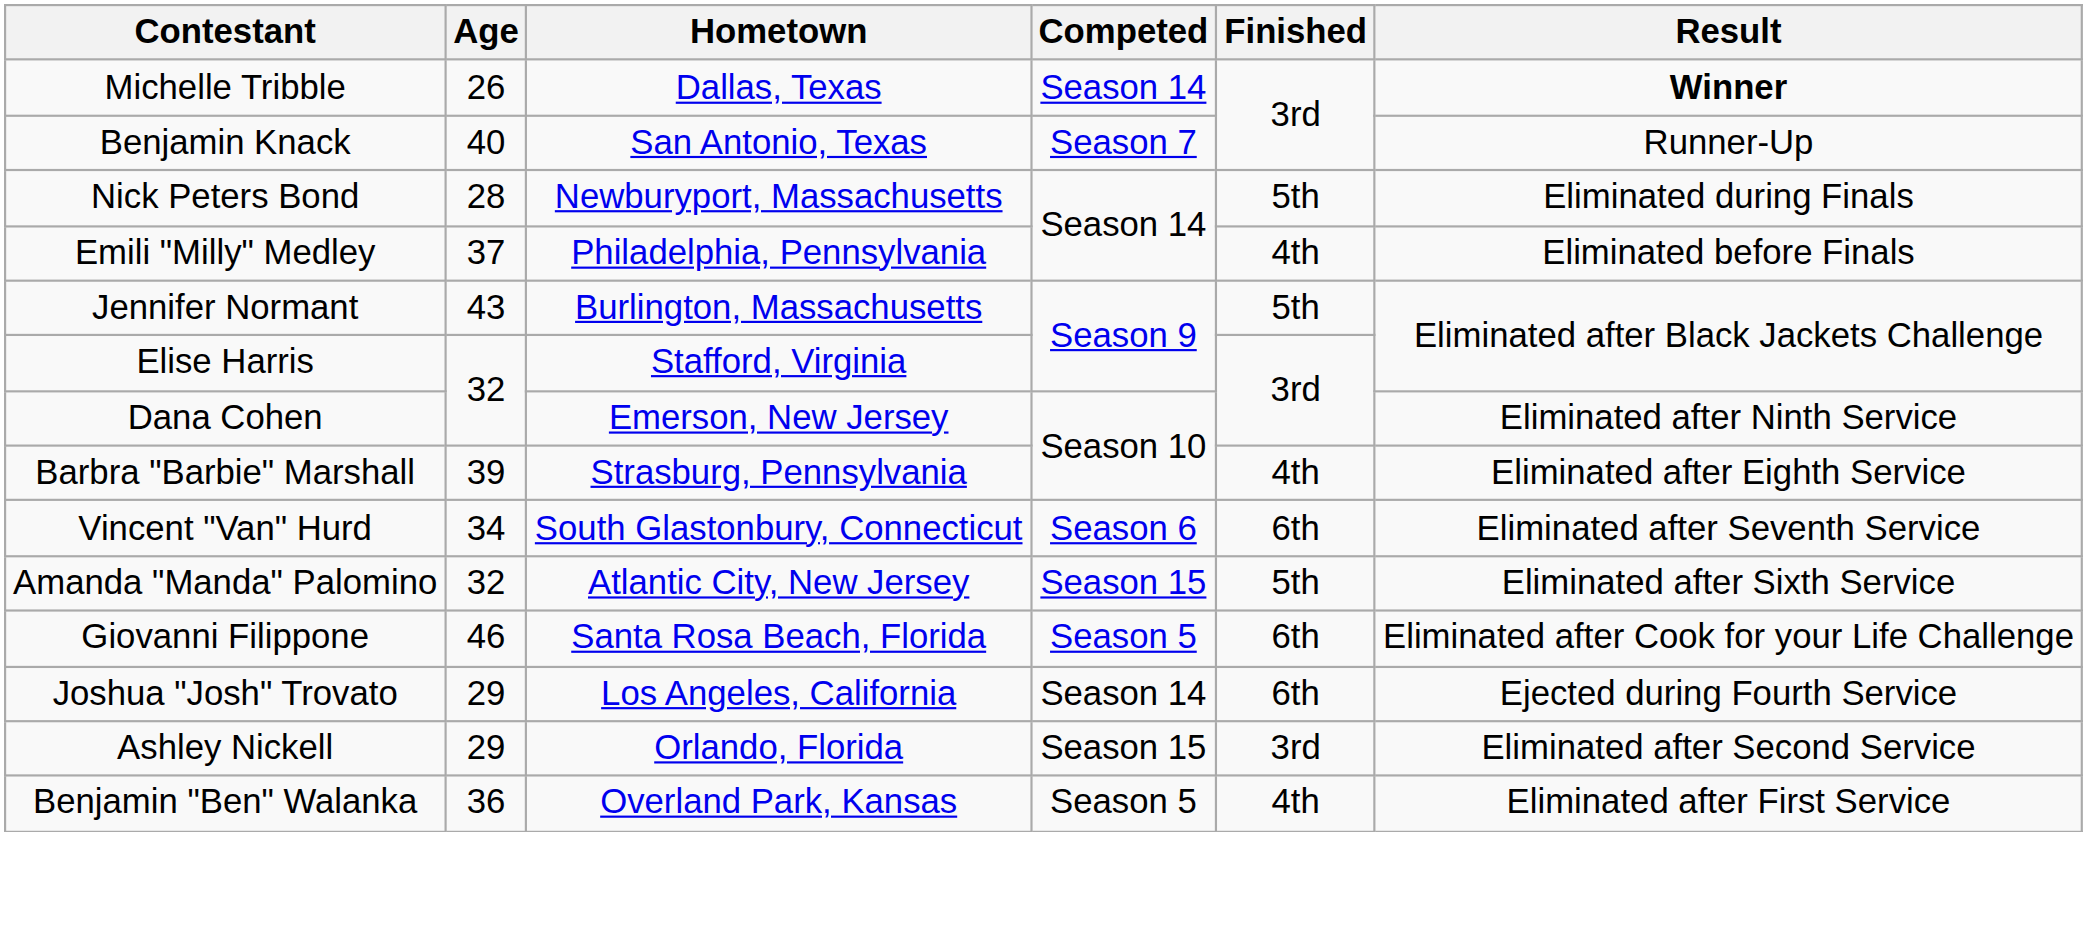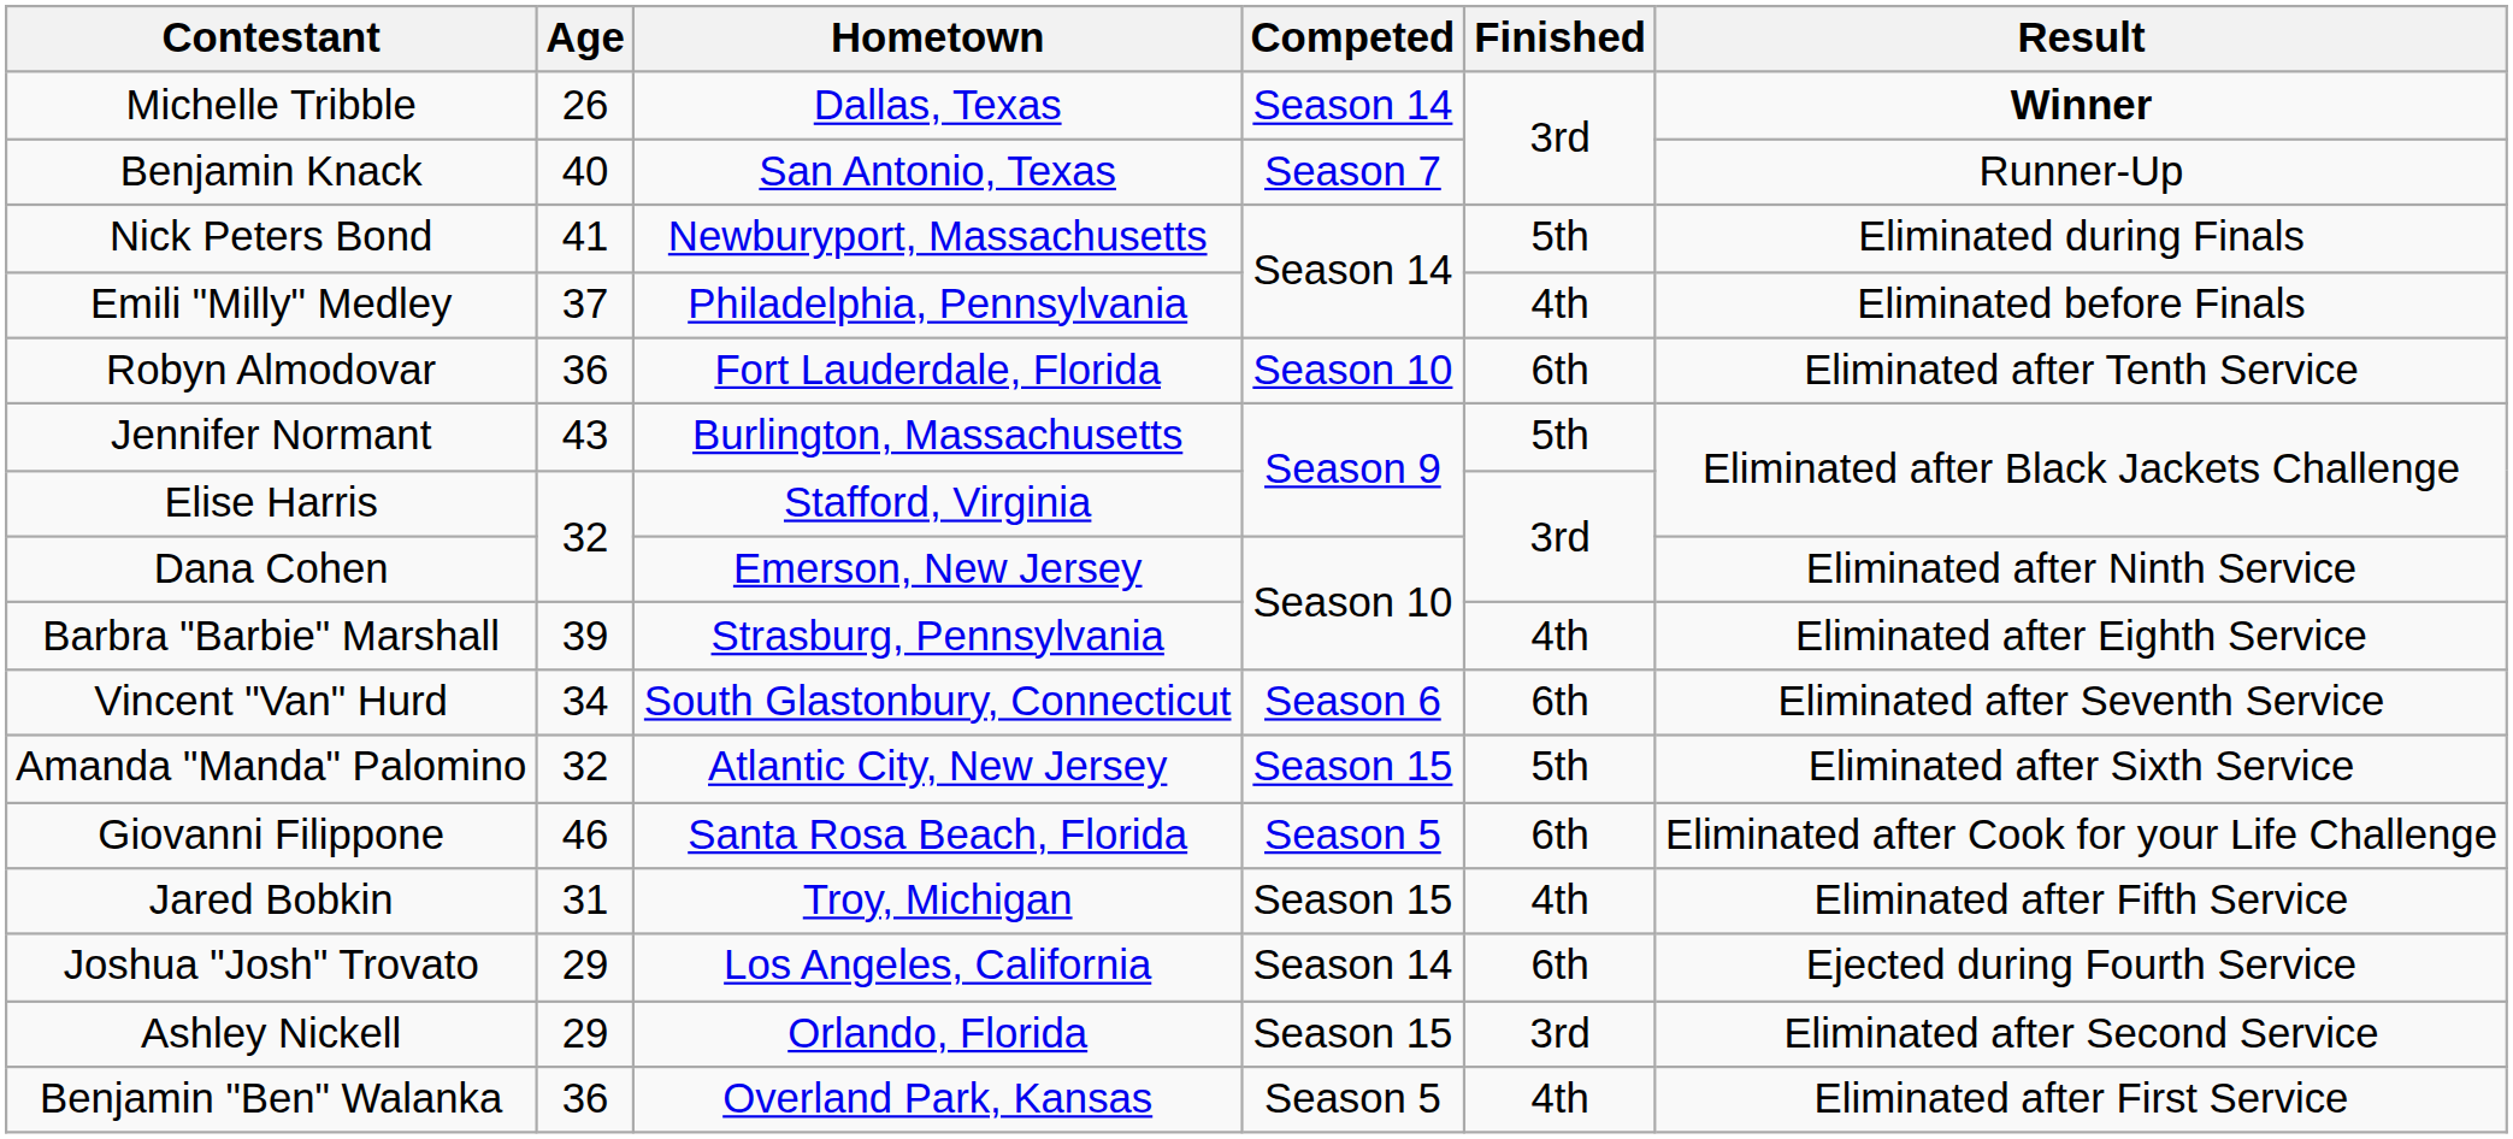 <table class="wikitable sortable plainrowheaders" style=text-align:center>
 <tr>
 <th scope="col">Contestant</th>
 <th scope="col">Age</th>
 <th scope="col">Hometown</th>
 <th scope="col">Competed</th>
 <th scope="col">Finished</th>
 <th scope="col">Result</th>
 </tr>
 <tr>
 <td scope="row">Michelle Tribble</td>
 <td>26</td>
 <td><a href='#'>Dallas, Texas</a></td>
 <td data-sort-value="14"><a href='#'>Season 14</a></td>
 <td rowspan=2>3rd</td>
 <td><strong>Winner</strong></td>
 </tr>
 <tr>
 <td scope="row">Benjamin Knack</td>
 <td>40</td>
 <td><a href='#'>San Antonio, Texas</a></td>
 <td data-sort-value="7"><a href='#'>Season 7</a></td>
 <td>Runner-Up</td>
 </tr>
 <tr>
 <td scope="row">Nick Peters Bond</td>
-<td>28</td>
+<td>41</td>
 <td><a href='#'>Newburyport, Massachusetts</a></td>
 <td data-sort-value="14" rowspan=2>Season 14</td>
 <td>5th</td>
 <td>Eliminated during Finals</td>
 </tr>
 <tr>
 <td scope="row">Emili "Milly" Medley</td>
 <td>37</td>
 <td><a href='#'>Philadelphia, Pennsylvania</a></td>
 <td>4th</td>
 <td>Eliminated before Finals</td>
+</tr>
+<tr>
+<td scope="row">Robyn Almodovar</td>
+<td>36</td>
+<td><a href='#'>Fort Lauderdale, Florida</a></td>
+<td data-sort-value="10"><a href='#'>Season 10</a></td>
+<td>6th</td>
+<td>Eliminated after Tenth Service</td>
 </tr>
 <tr>
 <td scope="row">Jennifer Normant</td>
 <td>43</td>
 <td><a href='#'>Burlington, Massachusetts</a></td>
 <td data-sort-value="9" rowspan=2><a href='#'>Season 9</a></td>
 <td>5th</td>
 <td rowspan=2>Eliminated after Black Jackets Challenge</td>
 </tr>
 <tr>
 <td scope="row">Elise Harris</td>
 <td rowspan=2>32</td>
 <td><a href='#'>Stafford, Virginia</a></td>
 <td rowspan=2>3rd</td>
 </tr>
 <tr>
 <td scope="row">Dana Cohen</td>
 <td><a href='#'>Emerson, New Jersey</a></td>
 <td data-sort-value="10" rowspan=2>Season 10</td>
 <td>Eliminated after Ninth Service</td>
 </tr>
 <tr>
 <td scope="row">Barbra "Barbie" Marshall</td>
 <td>39</td>
 <td><a href='#'>Strasburg, Pennsylvania</a></td>
 <td>4th</td>
 <td>Eliminated after Eighth Service</td>
 </tr>
 <tr>
 <td scope="row">Vincent "Van" Hurd</td>
 <td>34</td>
 <td><a href='#'>South Glastonbury, Connecticut</a></td>
 <td data-sort-value="6"><a href='#'>Season 6</a></td>
 <td>6th</td>
 <td>Eliminated after Seventh Service</td>
 </tr>
 <tr>
 <td scope="row">Amanda "Manda" Palomino</td>
 <td>32</td>
 <td><a href='#'>Atlantic City, New Jersey</a></td>
 <td data-sort-value="15"><a href='#'>Season 15</a></td>
 <td>5th</td>
 <td>Eliminated after Sixth Service</td>
 </tr>
 <tr>
 <td scope="row">Giovanni Filippone</td>
 <td>46</td>
 <td><a href='#'>Santa Rosa Beach, Florida</a></td>
 <td data-sort-value="5"><a href='#'>Season 5</a></td>
 <td>6th</td>
 <td>Eliminated after Cook for your Life Challenge</td>
 </tr>
 <tr>
+<td scope="row">Jared Bobkin</td>
+<td>31</td>
+<td><a href='#'>Troy, Michigan</a></td>
+<td data-sort-value="15">Season 15</td>
+<td>4th</td>
+<td>Eliminated after Fifth Service</td>
+</tr>
+<tr>
 <td scope="row">Joshua "Josh" Trovato</td>
 <td>29</td>
 <td><a href='#'>Los Angeles, California</a></td>
 <td data-sort-value="14">Season 14</td>
 <td>6th</td>
 <td>Ejected during Fourth Service</td>
 </tr>
 <tr>
 <td scope="row">Ashley Nickell</td>
 <td>29</td>
 <td><a href='#'>Orlando, Florida</a></td>
 <td data-sort-value="15">Season 15</td>
 <td>3rd</td>
 <td>Eliminated after Second Service</td>
 </tr>
 <tr>
 <td scope="row">Benjamin "Ben" Walanka</td>
 <td>36</td>
 <td><a href='#'>Overland Park, Kansas</a></td>
 <td data-sort-value="5">Season 5</td>
 <td>4th</td>
 <td>Eliminated after First Service</td>
 </tr>
 </table>
